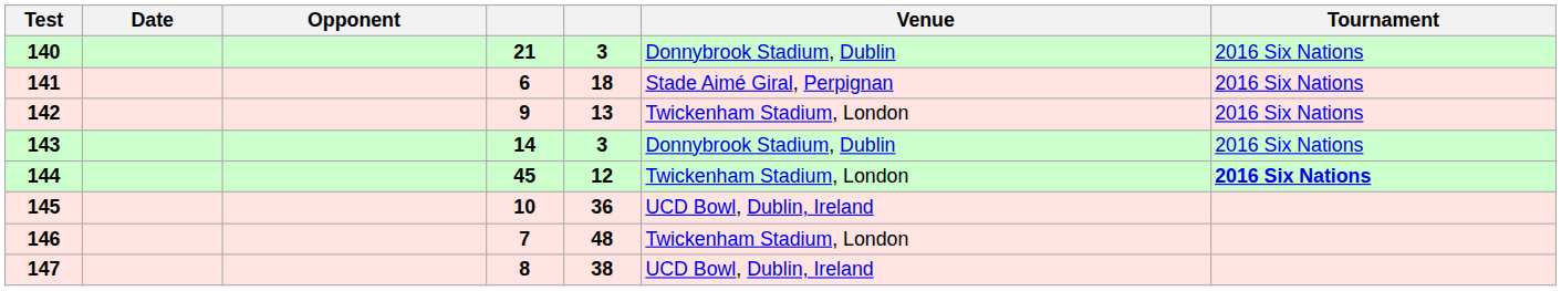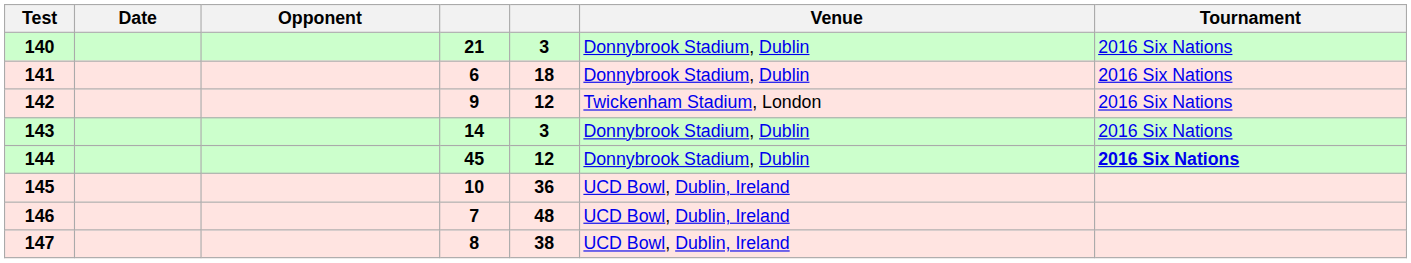 <table class="wikitable sortable" style="width:100%">
 <tr>
 <th style="width:5%">Test</th>
 <th style="width:9%">Date</th>
 <th style="width:17%">Opponent</th>
 <th style="width:5%"></th>
 <th style="width:5%"></th>
 <th>Venue</th>
 <th>Tournament</th>
 </tr>
 <tr bgcolor="#ccffcc">
 <td align="center"><strong>140</strong></td>
 <td></td>
 <td></td>
 <td align="center"><strong>21</strong></td>
 <td align="center"><strong>3</strong></td>
 <td><a href='#'>Donnybrook Stadium</a>, <a href='#'>Dublin</a></td>
 <td><a href='#'>2016 Six Nations</a></td>
 </tr>
 <tr bgcolor="FFE4E1">
 <td align="center"><strong>141</strong></td>
 <td></td>
 <td></td>
 <td align="center"><strong>6</strong></td>
 <td align="center"><strong>18</strong></td>
-<td><a href='#'>Stade Aimé Giral</a>, <a href='#'>Perpignan</a></td>
+<td><a href='#'>Donnybrook Stadium</a>, <a href='#'>Dublin</a></td>
 <td><a href='#'>2016 Six Nations</a></td>
 </tr>
 <tr bgcolor="FFE4E1">
 <td align="center"><strong>142</strong></td>
 <td></td>
 <td></td>
 <td align="center"><strong>9</strong></td>
-<td align="center"><strong>13</strong></td>
+<td align="center"><strong>12</strong></td>
 <td><a href='#'>Twickenham Stadium</a>, London</td>
 <td><a href='#'>2016 Six Nations</a></td>
 </tr>
 <tr bgcolor="#ccffcc">
 <td align="center"><strong>143</strong></td>
 <td></td>
 <td></td>
 <td align="center"><strong>14</strong></td>
 <td align="center"><strong>3</strong></td>
 <td><a href='#'>Donnybrook Stadium</a>, <a href='#'>Dublin</a></td>
 <td><a href='#'>2016 Six Nations</a></td>
 </tr>
 <tr bgcolor="#ccffcc">
 <td align="center"><strong>144</strong></td>
 <td></td>
 <td></td>
 <td align="center"><strong>45</strong></td>
 <td align="center"><strong>12</strong></td>
-<td><a href='#'>Twickenham Stadium</a>, London</td>
+<td><a href='#'>Donnybrook Stadium</a>, <a href='#'>Dublin</a></td>
 <td><strong><a href='#'>2016 Six Nations</a></strong></td>
 </tr>
 <tr bgcolor="FFE4E1">
 <td align="center"><strong>145</strong></td>
 <td></td>
 <td></td>
 <td align="center"><strong>10</strong></td>
 <td align="center"><strong>36</strong></td>
 <td><a href='#'>UCD Bowl</a>, <a href='#'>Dublin, Ireland</a></td>
 <td></td>
 </tr>
 <tr bgcolor="FFE4E1">
 <td align="center"><strong>146</strong></td>
 <td></td>
 <td></td>
 <td align="center"><strong>7</strong></td>
 <td align="center"><strong>48</strong></td>
-<td><a href='#'>Twickenham Stadium</a>, London</td>
+<td><a href='#'>UCD Bowl</a>, <a href='#'>Dublin, Ireland</a></td>
 <td></td>
 </tr>
 <tr bgcolor="FFE4E1">
 <td align="center"><strong>147</strong></td>
 <td></td>
 <td></td>
 <td align="center"><strong>8</strong></td>
 <td align="center"><strong>38</strong></td>
 <td><a href='#'>UCD Bowl</a>, <a href='#'>Dublin, Ireland</a></td>
 <td></td>
 </tr>
 </table>
